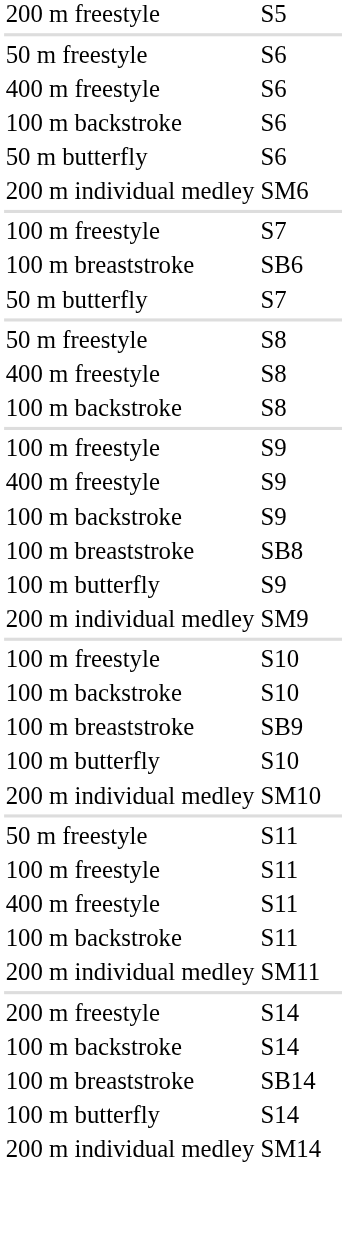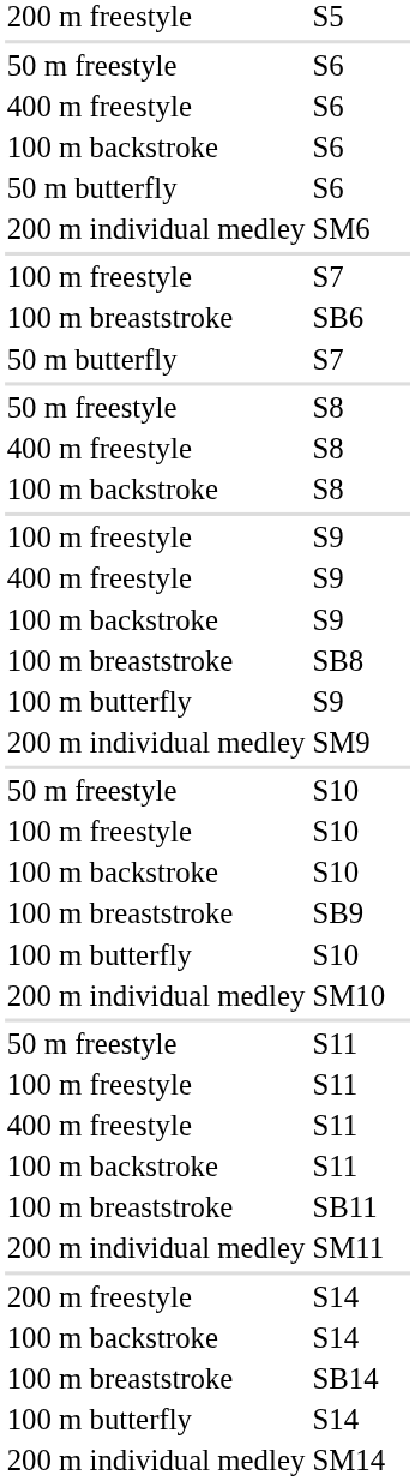 <table>
 <tr>
 <td>200 m freestyle</td>
 <td>S5</td>
 <td></td>
 <td></td>
 <td></td>
 </tr>
 <tr bgcolor=#dddddd>
 <td colspan=5></td>
 </tr>
 <tr>
 <td>50 m freestyle</td>
 <td>S6</td>
 <td></td>
 <td></td>
 <td></td>
 </tr>
 <tr>
 <td>400 m freestyle</td>
 <td>S6</td>
 <td></td>
 <td></td>
 <td></td>
 </tr>
 <tr>
 <td>100 m backstroke</td>
 <td>S6</td>
 <td></td>
 <td></td>
 <td></td>
 </tr>
 <tr>
 <td>50 m butterfly</td>
 <td>S6</td>
 <td></td>
 <td></td>
 <td></td>
 </tr>
 <tr>
 <td>200 m individual medley</td>
 <td>SM6</td>
 <td></td>
 <td></td>
 <td></td>
 </tr>
 <tr bgcolor=#dddddd>
 <td colspan=5></td>
 </tr>
 <tr>
 <td>100 m freestyle</td>
 <td>S7</td>
 <td></td>
 <td></td>
 <td></td>
 </tr>
 <tr>
 <td>100 m breaststroke</td>
 <td>SB6</td>
 <td></td>
 <td></td>
 <td></td>
 </tr>
 <tr>
 <td>50 m butterfly</td>
 <td>S7</td>
 <td></td>
 <td></td>
 <td></td>
 </tr>
 <tr bgcolor=#dddddd>
 <td colspan=5></td>
 </tr>
 <tr>
 <td>50 m freestyle</td>
 <td>S8</td>
 <td></td>
 <td></td>
 <td></td>
 </tr>
 <tr>
 <td>400 m freestyle</td>
 <td>S8</td>
 <td></td>
 <td></td>
 <td></td>
 </tr>
 <tr>
 <td>100 m backstroke</td>
 <td>S8</td>
 <td></td>
 <td></td>
 <td></td>
 </tr>
 <tr bgcolor=#dddddd>
 <td colspan=5></td>
 </tr>
 <tr>
 <td>100 m freestyle</td>
 <td>S9</td>
 <td></td>
 <td></td>
 <td></td>
 </tr>
 <tr>
 <td>400 m freestyle</td>
 <td>S9</td>
 <td></td>
 <td></td>
 <td></td>
 </tr>
 <tr>
 <td>100 m backstroke</td>
 <td>S9</td>
 <td></td>
 <td></td>
 <td></td>
 </tr>
 <tr>
 <td>100 m breaststroke</td>
 <td>SB8</td>
 <td></td>
 <td></td>
 <td></td>
 </tr>
 <tr>
 <td>100 m butterfly</td>
 <td>S9</td>
 <td></td>
 <td></td>
 <td></td>
 </tr>
 <tr>
 <td>200 m individual medley</td>
 <td>SM9</td>
 <td></td>
 <td></td>
 <td></td>
 </tr>
 <tr bgcolor=#dddddd>
 <td colspan=5></td>
 </tr>
 <tr>
+<td>50 m freestyle</td>
+<td>S10</td>
+<td></td>
+<td></td>
+<td></td>
+</tr>
+<tr>
 <td>100 m freestyle</td>
 <td>S10</td>
 <td></td>
 <td></td>
 <td></td>
 </tr>
 <tr>
 <td>100 m backstroke</td>
 <td>S10</td>
 <td></td>
 <td></td>
 <td></td>
 </tr>
 <tr>
 <td>100 m breaststroke</td>
 <td>SB9</td>
 <td></td>
 <td></td>
 <td></td>
 </tr>
 <tr>
 <td>100 m butterfly</td>
 <td>S10</td>
 <td></td>
 <td></td>
 <td></td>
 </tr>
 <tr>
 <td>200 m individual medley</td>
 <td>SM10</td>
 <td></td>
 <td></td>
 <td></td>
 </tr>
 <tr bgcolor=#dddddd>
 <td colspan=5></td>
 </tr>
 <tr>
 <td>50 m freestyle</td>
 <td>S11</td>
 <td></td>
 <td></td>
 <td></td>
 </tr>
 <tr>
 <td>100 m freestyle</td>
 <td>S11</td>
 <td></td>
 <td></td>
 <td></td>
 </tr>
 <tr>
 <td>400 m freestyle</td>
 <td>S11</td>
 <td></td>
 <td></td>
 <td></td>
 </tr>
 <tr>
 <td>100 m backstroke</td>
 <td>S11</td>
 <td></td>
 <td></td>
 <td></td>
 </tr>
 <tr>
+<td>100 m breaststroke</td>
+<td>SB11</td>
+<td></td>
+<td></td>
+<td></td>
+</tr>
+<tr>
 <td>200 m individual medley</td>
 <td>SM11</td>
 <td></td>
 <td></td>
 <td></td>
 </tr>
 <tr bgcolor=#dddddd>
 <td colspan=5></td>
 </tr>
 <tr>
 <td>200 m freestyle</td>
 <td>S14</td>
 <td></td>
 <td nowrap></td>
 <td></td>
 </tr>
 <tr>
 <td>100 m backstroke</td>
 <td>S14</td>
 <td></td>
 <td></td>
 <td nowrap></td>
 </tr>
 <tr>
 <td>100 m breaststroke</td>
 <td>SB14</td>
 <td nowrap></td>
 <td></td>
 <td></td>
 </tr>
 <tr>
 <td>100 m butterfly</td>
 <td>S14</td>
 <td></td>
 <td></td>
 <td></td>
 </tr>
 <tr>
 <td nowrap>200 m individual medley</td>
 <td>SM14</td>
 <td></td>
 <td></td>
 <td></td>
 </tr>
 </table>
